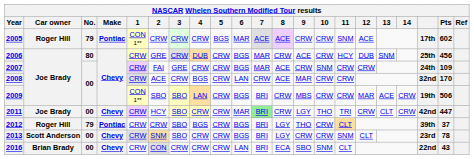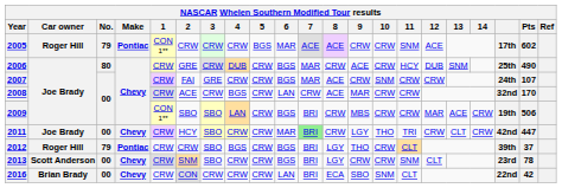 <table class="wikitable " style="text-align:center; font-size:75%">
 <tr>
 <th colspan=23><a href='#'>NASCAR</a> <a href='#'>Whelen Southern Modified Tour</a> results</th>
 </tr>
 <tr>
 <th>Year</th>
 <th>Car owner</th>
 <th>No.</th>
 <th>Make</th>
 <th>1</th>
 <th>2</th>
 <th>3</th>
 <th>4</th>
 <th>5</th>
 <th>6</th>
 <th>7</th>
 <th>8</th>
 <th>9</th>
 <th>10</th>
 <th>11</th>
 <th>12</th>
 <th>13</th>
 <th>14</th>
 <th></th>
 <th>Pts</th>
 <th>Ref</th>
 </tr>
 <tr>
 <th><a href='#'>2005</a></th>
 <th>Roger Hill</th>
 <th>79</th>
 <th><a href='#'>Pontiac</a></th>
 <td style="background:#FFFFBF"><a href='#'>CON</a><br><small>1**</small></td>
 <td><a href='#'>CRW</a></td>
 <td style="background:#DFFFDF"><a href='#'>CRW</a><br></td>
 <td><a href='#'>CRW</a></td>
 <td><a href='#'>BGS</a></td>
 <td><a href='#'>MAR</a></td>
 <td style="background:#DFDFDF"><a href='#'>ACE</a><br></td>
 <td style="background:#EFCFFF"><a href='#'>ACE</a><br></td>
 <td><a href='#'>CRW</a></td>
 <td><a href='#'>CRW</a></td>
 <td><a href='#'>SNM</a></td>
 <td><a href='#'>ACE</a></td>
 <td colspan=2></td>
 <th>17th</th>
 <th>602</th>
 <th></th>
 </tr>
 <tr>
 <th><a href='#'>2006</a></th>
 <th rowspan=4>Joe Brady</th>
 <th>80</th>
 <th rowspan=4><a href='#'>Chevy</a></th>
 <td style="background:#FFFFBF"><a href='#'>CRW</a><br></td>
 <td><a href='#'>GRE</a></td>
 <td style="background:#DFDFDF"><a href='#'>CRW</a><br></td>
 <td style="background:#FFDF9F"><a href='#'>DUB</a><br></td>
 <td><a href='#'>CRW</a></td>
 <td><a href='#'>BGS</a></td>
 <td><a href='#'>MAR</a></td>
 <td><a href='#'>CRW</a></td>
 <td><a href='#'>ACE</a></td>
 <td><a href='#'>CRW</a></td>
 <td><a href='#'>HCY</a></td>
 <td><a href='#'>DUB</a></td>
 <td><a href='#'>SNM</a></td>
 <td></td>
 <th>25th</th>
-<th>456</th>
+<th>490</th>
 <th></th>
 </tr>
 <tr>
 <th><a href='#'>2007</a></th>
 <th rowspan=3>00</th>
 <td style="background:#EFCFFF"><a href='#'>CRW</a><br></td>
 <td><a href='#'>FAI</a></td>
 <td><a href='#'>GRE</a></td>
 <td><a href='#'>CRW</a></td>
 <td><a href='#'>CRW</a></td>
 <td><a href='#'>BGS</a></td>
 <td><a href='#'>MAR</a></td>
 <td><a href='#'>ACE</a></td>
 <td><a href='#'>CRW</a></td>
 <td><a href='#'>SNM</a></td>
 <td><a href='#'>CRW</a></td>
 <td><a href='#'>CRW</a></td>
 <td colspan=2></td>
 <th>24th</th>
-<th>109</th>
+<th>107</th>
 <th></th>
 </tr>
 <tr>
 <th><a href='#'>2008</a></th>
 <td style="background:#DFDFDF"><a href='#'>CRW</a><br></td>
 <td><a href='#'>ACE</a></td>
 <td><a href='#'>CRW</a></td>
 <td><a href='#'>BGS</a></td>
 <td><a href='#'>CRW</a></td>
 <td><a href='#'>LAN</a></td>
 <td><a href='#'>CRW</a></td>
 <td><a href='#'>ACE</a></td>
 <td><a href='#'>MAR</a></td>
 <td><a href='#'>CRW</a></td>
 <td><a href='#'>CRW</a></td>
 <td colspan=3></td>
 <th>32nd</th>
 <th>170</th>
 <th></th>
 </tr>
 <tr>
 <th><a href='#'>2009</a></th>
 <td style="background:#FFFFBF"><a href='#'>CON</a><br><small>1**</small></td>
 <td><a href='#'>SBO</a></td>
 <td style="background:#FFFFBF"><a href='#'>SBO</a><br></td>
 <td style="background:#FFDF9F"><a href='#'>LAN</a><br></td>
 <td><a href='#'>CRW</a></td>
 <td><a href='#'>BGS</a></td>
 <td><a href='#'>BRI</a></td>
 <td><a href='#'>CRW</a></td>
 <td><a href='#'>MBS</a></td>
 <td><a href='#'>CRW</a></td>
 <td><a href='#'>CRW</a></td>
 <td><a href='#'>MAR</a></td>
 <td><a href='#'>ACE</a></td>
 <td><a href='#'>CRW</a></td>
 <th>19th</th>
 <th>506</th>
 <th></th>
 </tr>
 <tr>
 <th><a href='#'>2011</a></th>
 <th>Joe Brady</th>
 <th>00</th>
 <th><a href='#'>Chevy</a></th>
 <td style="background:#EFCFFF"><a href='#'>CRW</a><br></td>
 <td><a href='#'>HCY</a></td>
 <td style="background:#FFFFBF"><a href='#'>SBO</a><br></td>
 <td style="background:#FFFFBF"><a href='#'>CRW</a><br></td>
 <td><a href='#'>CRW</a></td>
 <td><a href='#'>MAR</a></td>
 <td style="background: lightgreen;"><a href='#'>BRI</a></td>
 <td><a href='#'>CRW</a></td>
 <td><a href='#'>LGY</a></td>
 <td><a href='#'>THO</a></td>
 <td><a href='#'>TRI</a></td>
 <td><a href='#'>CRW</a></td>
 <td><a href='#'>CLT</a></td>
 <td><a href='#'>CRW</a></td>
 <th>42nd</th>
 <th>447</th>
 <th></th>
 </tr>
 <tr>
 <th><a href='#'>2012</a></th>
 <th>Roger Hill</th>
 <th>79</th>
 <th><a href='#'>Pontiac</a></th>
 <td><a href='#'>CRW</a></td>
 <td><a href='#'>CRW</a></td>
 <td><a href='#'>SBO</a></td>
 <td><a href='#'>BGS</a></td>
 <td><a href='#'>CRW</a></td>
 <td><a href='#'>BGS</a></td>
 <td><a href='#'>BRI</a></td>
 <td><a href='#'>LGY</a></td>
 <td><a href='#'>THO</a></td>
 <td><a href='#'>CRW</a></td>
 <td style="background:#FFDF9F"><a href='#'>CLT</a><br></td>
 <td colspan=3></td>
 <th>39th</th>
 <th>37</th>
 <th></th>
 </tr>
 <tr>
 <th><a href='#'>2013</a></th>
 <th>Scott Anderson</th>
 <th>00</th>
 <th><a href='#'>Chevy</a></th>
 <td style="background:#DFDFDF"><a href='#'>CRW</a><br></td>
 <td style="background:#FFDF9F"><a href='#'>SNM</a><br></td>
 <td><a href='#'>SBO</a></td>
 <td><a href='#'>CRW</a></td>
 <td><a href='#'>CRW</a></td>
 <td><a href='#'>BGS</a></td>
 <td><a href='#'>BRI</a></td>
 <td><a href='#'>LGY</a></td>
 <td><a href='#'>CRW</a></td>
 <td><a href='#'>CRW</a></td>
 <td><a href='#'>SNM</a></td>
 <td><a href='#'>CLT</a></td>
 <td colspan=2></td>
 <th>23rd</th>
 <th>78</th>
 <th></th>
 </tr>
 <tr>
 <th><a href='#'>2016</a></th>
 <th>Brian Brady</th>
 <th>00</th>
 <th><a href='#'>Chevy</a></th>
 <td><a href='#'>CRW</a></td>
 <td style="background:#DFDFDF"><a href='#'>CON</a><br></td>
 <td><a href='#'>CRW</a></td>
 <td><a href='#'>CRW</a></td>
 <td><a href='#'>CRW</a></td>
 <td><a href='#'>LAN</a></td>
 <td><a href='#'>BRI</a></td>
 <td><a href='#'>ECA</a></td>
 <td><a href='#'>SBO</a></td>
 <td><a href='#'>SNM</a></td>
 <td><a href='#'>CLT</a></td>
 <td colspan=3></td>
 <th>22nd</th>
-<th>43</th>
+<th>42</th>
 <th></th>
 </tr>
 </table>
